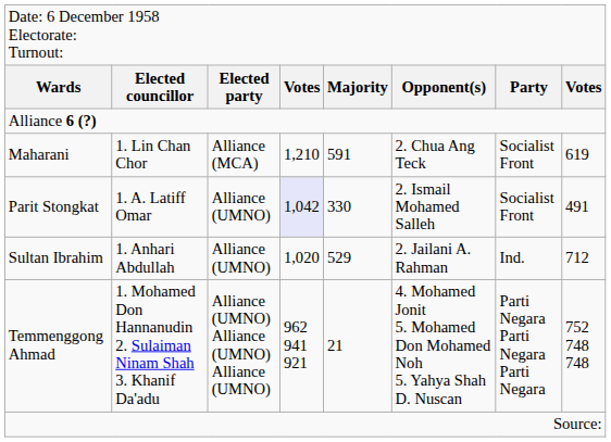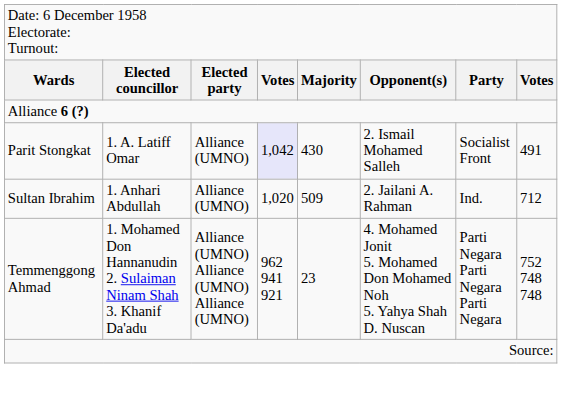 <table class=wikitable>
 <tr>
 <td colspan=8>Date: 6 December 1958<br>Electorate: <br>Turnout:</td>
 </tr>
 <tr>
 <th>Wards</th>
 <th>Elected councillor</th>
 <th>Elected party</th>
 <th>Votes</th>
 <th>Majority</th>
 <th>Opponent(s)</th>
 <th>Party</th>
 <th>Votes</th>
 </tr>
 <tr>
 <td colspan=8>Alliance <strong>6 (?)</strong> </td>
 </tr>
 <tr>
-<td>Maharani</td>
-<td>1. Lin Chan Chor</td>
-<td>Alliance (MCA)</td>
-<td>1,210</td>
-<td>591</td>
-<td>2. Chua Ang Teck</td>
-<td>Socialist Front</td>
-<td>619</td>
-</tr>
-<tr>
 <td>Parit Stongkat</td>
 <td>1. A. Latiff Omar</td>
 <td>Alliance (UMNO)</td>
 <td style="background: lavender;">1,042</td>
-<td>330</td>
+<td>430</td>
 <td>2. Ismail Mohamed Salleh</td>
 <td>Socialist Front</td>
 <td>491</td>
 </tr>
 <tr>
 <td>Sultan Ibrahim</td>
 <td>1. Anhari Abdullah</td>
 <td>Alliance (UMNO)</td>
 <td>1,020</td>
-<td>529</td>
+<td>509</td>
 <td>2. Jailani A. Rahman</td>
 <td>Ind.</td>
 <td>712</td>
 </tr>
 <tr>
 <td>Temmenggong Ahmad</td>
 <td>1. Mohamed Don Hannanudin<br>2. <a href='#'>Sulaiman Ninam Shah</a><br>3. Khanif Da'adu</td>
 <td>Alliance (UMNO)<br>Alliance (UMNO)<br>Alliance (UMNO)</td>
 <td>962<br>941<br>921</td>
-<td>21</td>
+<td>23</td>
 <td>4. Mohamed Jonit<br>5. Mohamed Don Mohamed Noh<br>5. Yahya Shah D. Nuscan</td>
 <td>Parti Negara<br>Parti Negara<br>Parti Negara</td>
 <td>752<br>748<br>748</td>
 </tr>
 <tr>
 <td colspan="8" style="text-align:right;">Source: </td>
 </tr>
 </table>
